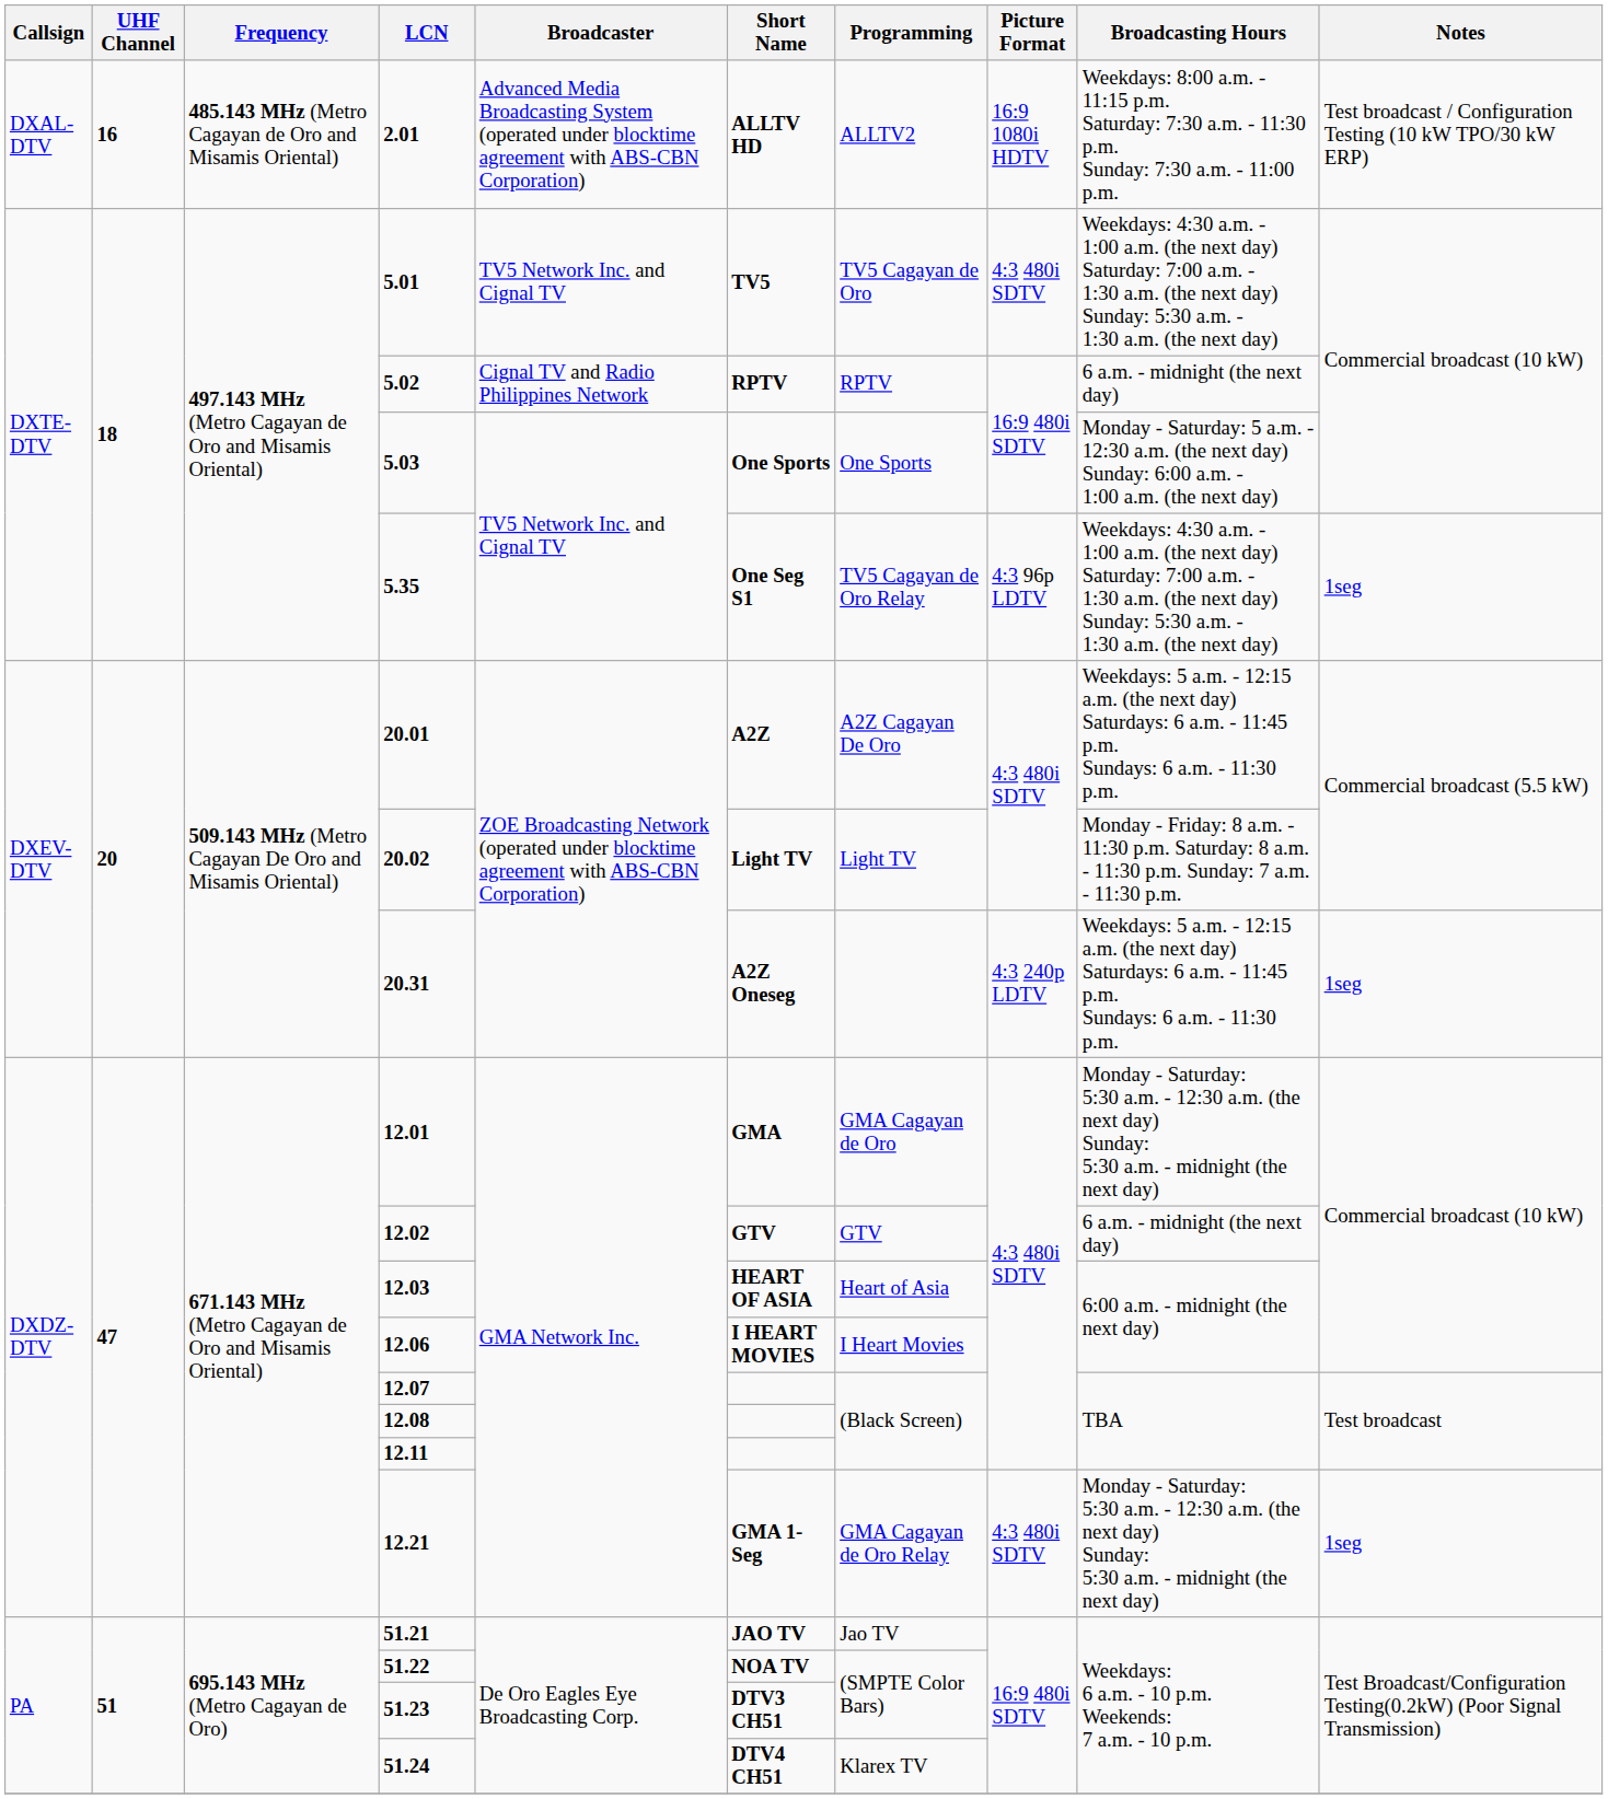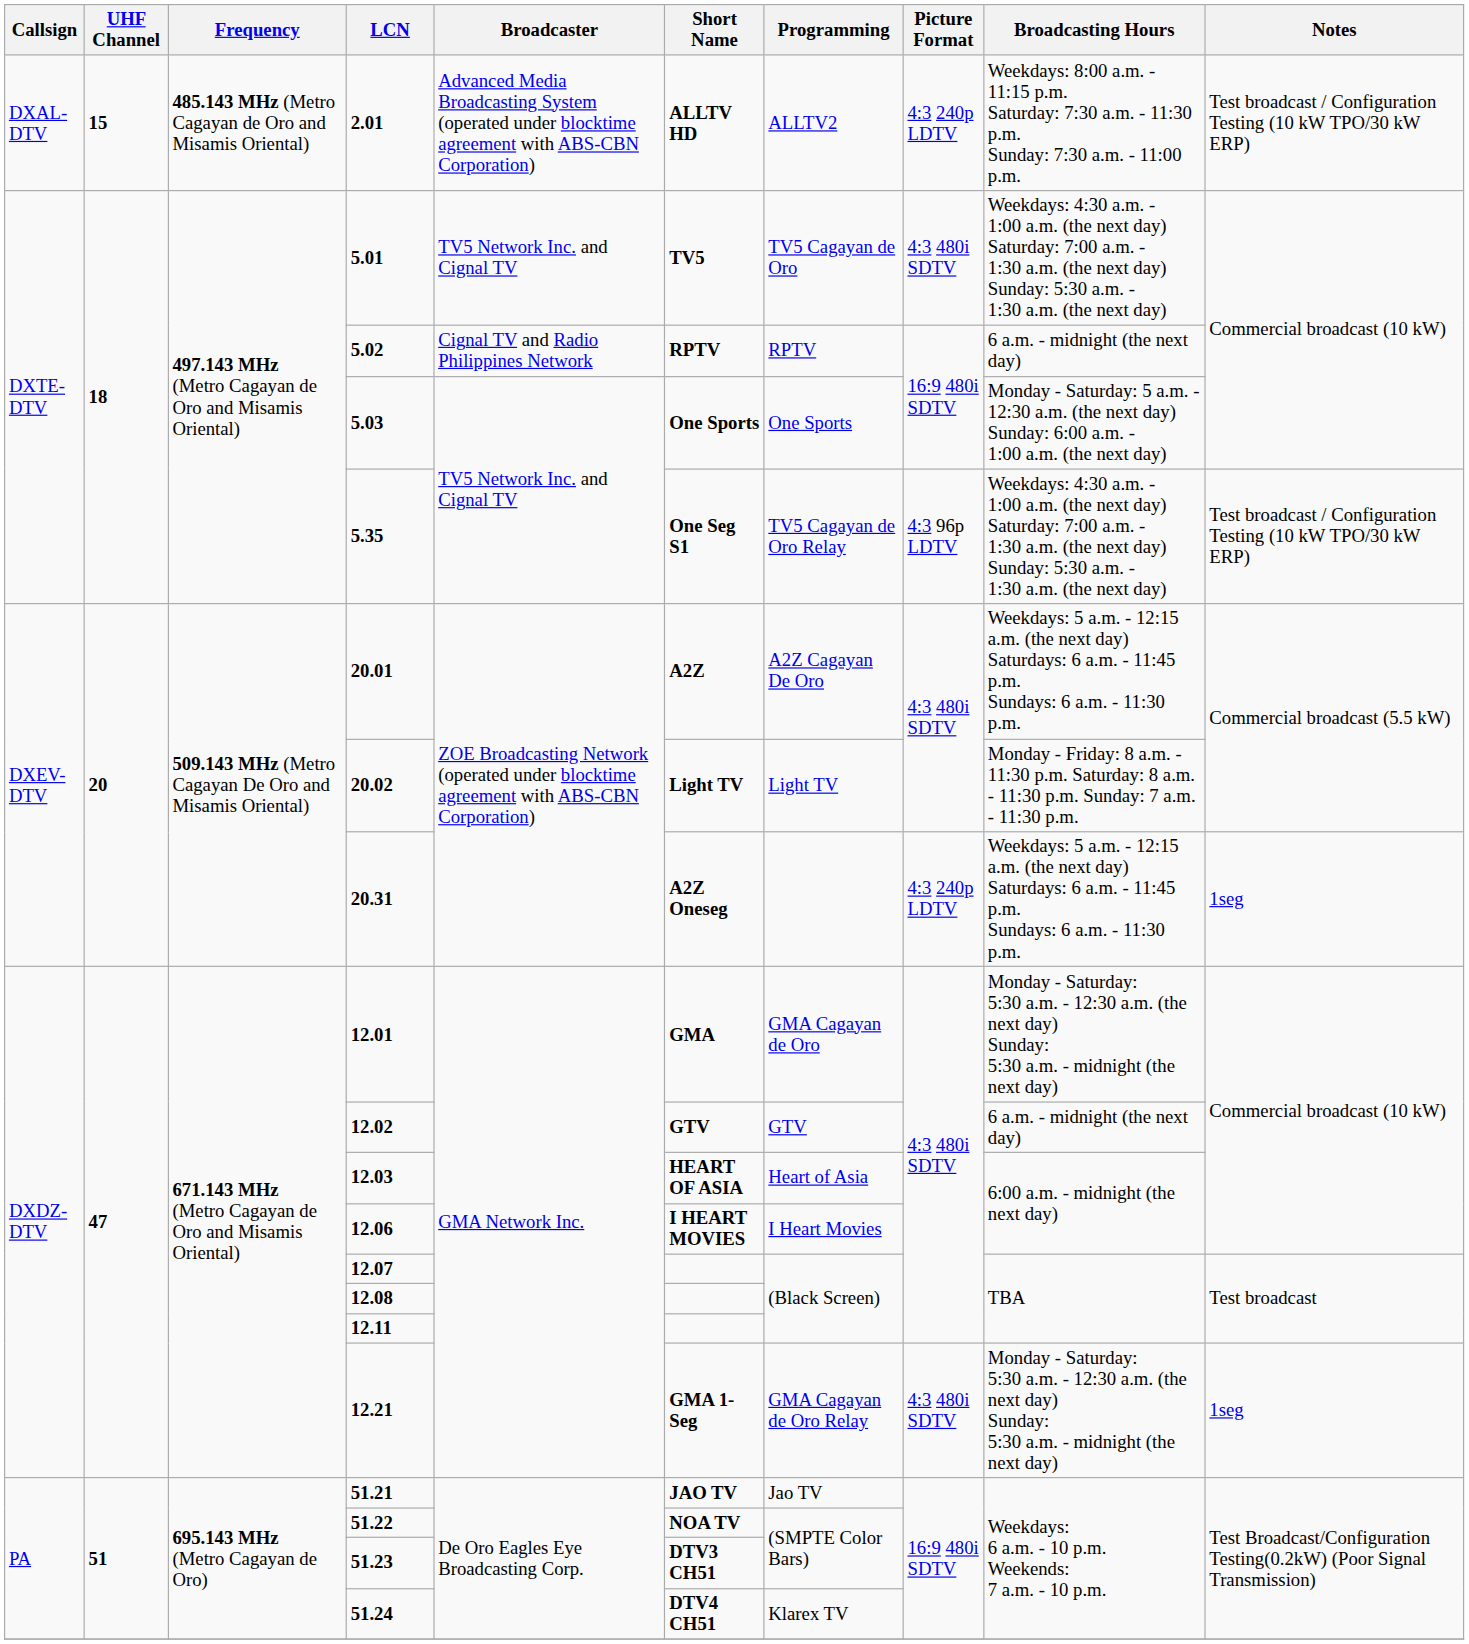 <table class="wikitable sortable">
 <tr>
 <th>Callsign</th>
 <th><a href='#'>UHF</a> Channel</th>
 <th><a href='#'>Frequency</a></th>
 <th width="6%"><a href='#'>LCN</a></th>
 <th>Broadcaster</th>
 <th>Short Name</th>
 <th>Programming</th>
 <th>Picture Format</th>
 <th>Broadcasting Hours</th>
 <th>Notes</th>
 </tr>
 <tr>
 <td rowspan="1"><a href='#'>DXAL-DTV</a></td>
-<td rowspan="1"><strong>16</strong></td>
+<td rowspan="1"><strong>15</strong></td>
 <td rowspan="1"><strong>485.143 MHz</strong> (Metro Cagayan de Oro and Misamis Oriental)</td>
 <td><strong>2.01</strong></td>
 <td rowspan="1"><a href='#'>Advanced Media Broadcasting System</a> (operated under <a href='#'>blocktime agreement</a> with <a href='#'>ABS-CBN Corporation</a>)</td>
 <td><strong>ALLTV HD</strong></td>
 <td rowspan="1"><a href='#'>ALLTV2</a></td>
-<td><a href='#'>16:9</a> <a href='#'>1080i</a> <a href='#'>HDTV</a></td>
+<td><a href='#'>4:3</a> <a href='#'>240p</a> <a href='#'>LDTV</a></td>
 <td rowspan="1">Weekdays: 8:00 a.m. - 11:15 p.m.<br>Saturday: 7:30 a.m. - 11:30 p.m.<br>Sunday: 7:30 a.m. - 11:00 p.m.</td>
 <td rowspan="1">Test broadcast / Configuration Testing (10 kW TPO/30 kW ERP)</td>
 </tr>
 <tr>
 <td rowspan="4"><a href='#'>DXTE-DTV</a></td>
 <td rowspan="4"><strong>18</strong></td>
 <td rowspan="4"><strong>497.143 MHz</strong><br>(Metro Cagayan de Oro and Misamis Oriental)</td>
 <td><strong>5.01</strong></td>
 <td rowspan="1"><a href='#'>TV5 Network Inc.</a> and <a href='#'>Cignal TV</a></td>
 <td><strong>TV5</strong></td>
 <td><a href='#'>TV5 Cagayan de Oro</a></td>
 <td><a href='#'>4:3</a> <a href='#'>480i</a> <a href='#'>SDTV</a></td>
 <td>Weekdays:  4:30 a.m. - 1:00 a.m. (the next day) <br> Saturday: 7:00 a.m. - 1:30 a.m. (the next day) <br> Sunday: 5:30 a.m. - 1:30 a.m. (the next day)</td>
 <td rowspan="3">Commercial broadcast (10 kW)</td>
 </tr>
 <tr>
 <td><strong>5.02</strong></td>
 <td><a href='#'>Cignal TV</a> and <a href='#'>Radio Philippines Network</a></td>
 <td><strong>RPTV</strong></td>
 <td><a href='#'>RPTV</a></td>
 <td rowspan="2"><a href='#'>16:9</a> <a href='#'>480i</a> <a href='#'>SDTV</a></td>
 <td>6 a.m. - midnight (the next day)</td>
 </tr>
 <tr>
 <td><strong>5.03</strong></td>
 <td rowspan="2"><a href='#'>TV5 Network Inc.</a> and <a href='#'>Cignal TV</a></td>
 <td><strong>One Sports</strong></td>
 <td><a href='#'>One Sports</a></td>
 <td>Monday - Saturday: 5 a.m. - 12:30 a.m. (the next day) <br> Sunday: 6:00 a.m. - 1:00 a.m. (the next day)</td>
 </tr>
 <tr>
 <td><strong>5.35</strong></td>
 <td><strong>One Seg S1</strong></td>
 <td><a href='#'>TV5 Cagayan de Oro Relay</a></td>
 <td><a href='#'>4:3</a> 96p <a href='#'>LDTV</a></td>
 <td>Weekdays:  4:30 a.m. - 1:00 a.m. (the next day) <br> Saturday: 7:00 a.m. - 1:30 a.m. (the next day) <br> Sunday: 5:30 a.m. - 1:30 a.m. (the next day)</td>
-<td><a href='#'>1seg</a></td>
+<td rowspan="1">Test broadcast / Configuration Testing (10 kW TPO/30 kW ERP)</td>
 </tr>
 <tr>
 <td rowspan="3"><a href='#'>DXEV-DTV</a></td>
 <td rowspan="3"><strong>20</strong></td>
 <td rowspan="3"><strong>509.143 MHz</strong> (Metro Cagayan De Oro and Misamis Oriental)</td>
 <td><strong>20.01</strong></td>
 <td rowspan="3"><a href='#'>ZOE Broadcasting Network</a> (operated under <a href='#'>blocktime agreement</a> with <a href='#'>ABS-CBN Corporation</a>)</td>
 <td><strong>A2Z</strong></td>
 <td><a href='#'>A2Z Cagayan De Oro</a></td>
 <td rowspan="2"><a href='#'>4:3</a> <a href='#'>480i</a> <a href='#'>SDTV</a></td>
 <td>Weekdays: 5 a.m. - 12:15 a.m. (the next day) <br> Saturdays: 6 a.m. - 11:45 p.m. <br> Sundays: 6 a.m. - 11:30 p.m.</td>
 <td rowspan="2">Commercial broadcast (5.5 kW)</td>
 </tr>
 <tr>
 <td><strong>20.02</strong></td>
 <td><strong>Light TV</strong></td>
 <td><a href='#'>Light TV</a></td>
 <td>Monday - Friday: 8 a.m. - 11:30 p.m.  Saturday: 8 a.m. - 11:30 p.m.  Sunday: 7 a.m. - 11:30 p.m.</td>
 </tr>
 <tr>
 <td><strong>20.31</strong></td>
 <td><strong>A2Z Oneseg</strong></td>
 <td></td>
 <td><a href='#'>4:3</a> <a href='#'>240p</a> <a href='#'>LDTV</a></td>
 <td>Weekdays: 5 a.m. - 12:15 a.m. (the next day) <br> Saturdays: 6 a.m. - 11:45 p.m. <br> Sundays: 6 a.m. - 11:30 p.m.</td>
 <td><a href='#'>1seg</a></td>
 </tr>
 <tr>
 <td rowspan="8"><a href='#'>DXDZ-DTV</a></td>
 <td rowspan="8"><strong>47</strong></td>
 <td rowspan="8"><strong>671.143 MHz</strong><br>(Metro Cagayan de Oro and Misamis Oriental)</td>
 <td><strong>12.01</strong></td>
 <td rowspan="8"><a href='#'>GMA Network Inc.</a></td>
 <td><strong>GMA</strong></td>
 <td><a href='#'>GMA Cagayan de Oro</a></td>
 <td rowspan="7"><a href='#'>4:3</a> <a href='#'>480i</a> <a href='#'>SDTV</a></td>
 <td>Monday - Saturday: <br> 5:30 a.m. - 12:30 a.m. (the next day) <br> Sunday: <br> 5:30 a.m. - midnight (the next day)</td>
 <td rowspan="4">Commercial broadcast (10 kW)</td>
 </tr>
 <tr>
 <td><strong>12.02</strong></td>
 <td><strong>GTV</strong></td>
 <td><a href='#'>GTV</a></td>
 <td>6 a.m. - midnight (the next day)</td>
 </tr>
 <tr>
 <td><strong>12.03</strong></td>
 <td><strong>HEART OF ASIA</strong></td>
 <td><a href='#'>Heart of Asia</a></td>
 <td rowspan="2">6:00 a.m. - midnight (the next day)</td>
 </tr>
 <tr>
 <td><strong>12.06</strong></td>
 <td><strong>I HEART MOVIES</strong></td>
 <td><a href='#'>I Heart Movies</a></td>
 </tr>
 <tr>
 <td><strong>12.07</strong></td>
 <td></td>
 <td rowspan="3">(Black Screen)</td>
 <td rowspan="3">TBA</td>
 <td rowspan="3">Test broadcast</td>
 </tr>
 <tr>
 <td><strong>12.08</strong></td>
 <td></td>
 </tr>
 <tr>
 <td><strong>12.11</strong></td>
 <td></td>
 </tr>
 <tr>
 <td><strong>12.21</strong></td>
 <td><strong>GMA 1-Seg</strong></td>
 <td><a href='#'>GMA Cagayan de Oro Relay</a></td>
 <td><a href='#'>4:3</a> <a href='#'>480i</a> <a href='#'>SDTV</a></td>
 <td>Monday - Saturday: <br> 5:30 a.m. - 12:30 a.m. (the next day) <br> Sunday: <br> 5:30 a.m. - midnight (the next day)</td>
 <td><a href='#'>1seg</a></td>
 </tr>
 <tr>
 <td rowspan="4"><a href='#'>PA</a></td>
 <td rowspan="4"><strong>51</strong></td>
 <td rowspan="4"><strong>695.143 MHz</strong><br>(Metro Cagayan de Oro)</td>
 <td><strong>51.21</strong></td>
 <td rowspan="4">De Oro Eagles Eye Broadcasting Corp.</td>
 <td><strong>JAO TV</strong></td>
 <td>Jao TV</td>
 <td rowspan="4"><a href='#'>16:9</a> <a href='#'>480i</a> <a href='#'>SDTV</a></td>
 <td rowspan="4">Weekdays: <br> 6 a.m. - 10 p.m. <br> Weekends: <br> 7 a.m. - 10 p.m.</td>
 <td rowspan="4">Test Broadcast/Configuration Testing(0.2kW) (Poor Signal Transmission)</td>
 </tr>
 <tr>
 <td><strong>51.22</strong></td>
 <td><strong>NOA TV</strong></td>
 <td rowspan="2">(SMPTE Color Bars)</td>
 </tr>
 <tr>
 <td><strong>51.23</strong></td>
 <td><strong>DTV3 CH51</strong></td>
 </tr>
 <tr>
 <td><strong>51.24</strong></td>
 <td><strong>DTV4 CH51</strong></td>
 <td>Klarex TV</td>
 </tr>
 <tr>
 </tr>
 </table>
